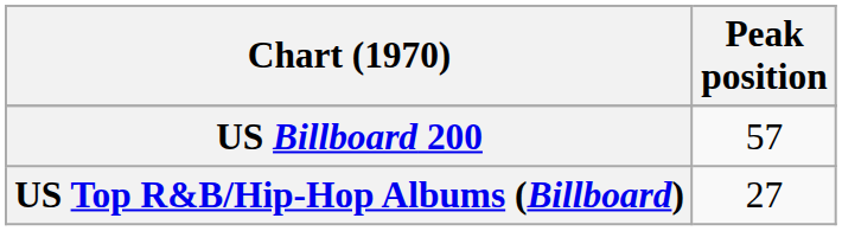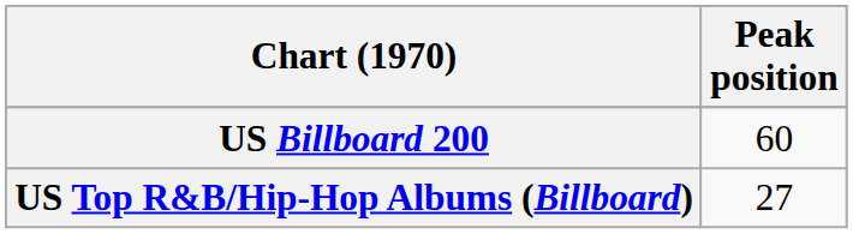 <table class="wikitable sortable plainrowheaders">
 <tr>
 <th scope="col">Chart (1970)</th>
 <th scope="col">Peak<br>position</th>
 </tr>
 <tr>
 </tr>
 <tr>
 <th scope="row">US <a href='#'><em>Billboard</em> 200</a></th>
-<td style="text-align:center;">57</td>
+<td style="text-align:center;">60</td>
 </tr>
 <tr>
 <th scope="row">US <a href='#'>Top R&B/Hip-Hop Albums</a> (<a href='#'><em>Billboard</em></a>)</th>
 <td style="text-align:center;">27</td>
 </tr>
 </table>
